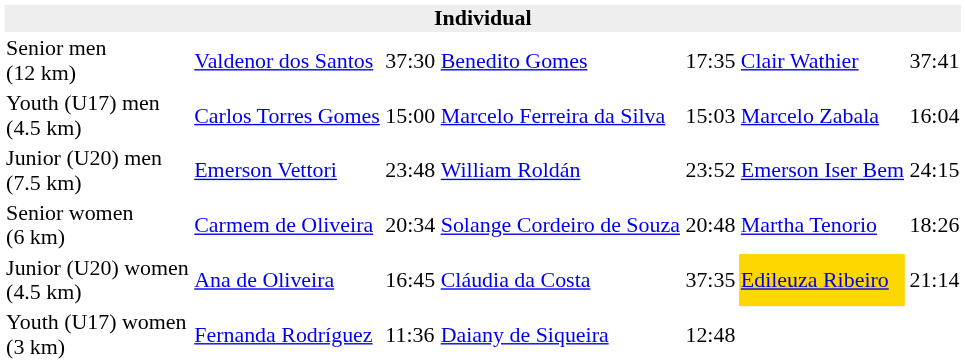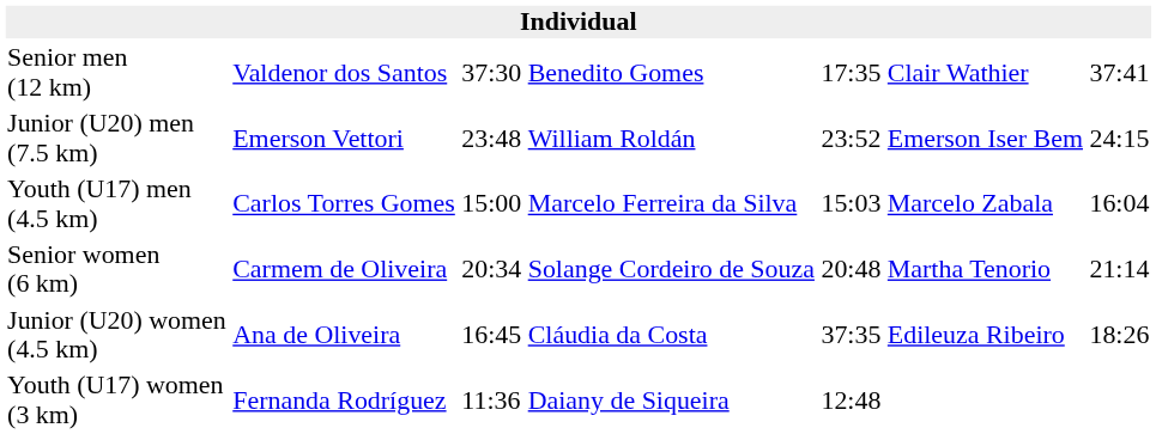 <table>
 <tr>
 <td colspan=7 bgcolor=#eeeeee style=text-align:center;><strong>Individual</strong></td>
 </tr>
 <tr>
 <td>Senior men<br>(12 km)</td>
 <td><a href='#'>Valdenor dos Santos</a><br></td>
 <td>37:30</td>
 <td><a href='#'>Benedito Gomes</a><br></td>
 <td>17:35</td>
 <td><a href='#'>Clair Wathier</a><br></td>
 <td>37:41</td>
 </tr>
 <tr>
+<td>Junior (U20) men<br>(7.5 km)</td>
+<td><a href='#'>Emerson Vettori</a><br></td>
+<td>23:48</td>
+<td><a href='#'>William Roldán</a><br></td>
+<td>23:52</td>
+<td><a href='#'>Emerson Iser Bem</a><br></td>
+<td>24:15</td>
+</tr>
+<tr>
 <td>Youth (U17) men<br>(4.5 km)</td>
 <td><a href='#'>Carlos Torres Gomes</a><br></td>
 <td>15:00</td>
 <td><a href='#'>Marcelo Ferreira da Silva</a><br></td>
 <td>15:03</td>
 <td><a href='#'>Marcelo Zabala</a><br></td>
 <td>16:04</td>
 </tr>
 <tr>
-<td>Junior (U20) men<br>(7.5 km)</td>
-<td><a href='#'>Emerson Vettori</a><br></td>
-<td>23:48</td>
-<td><a href='#'>William Roldán</a><br></td>
-<td>23:52</td>
-<td><a href='#'>Emerson Iser Bem</a><br></td>
-<td>24:15</td>
-</tr>
-<tr>
 <td>Senior women<br>(6 km)</td>
 <td><a href='#'>Carmem de Oliveira</a><br></td>
 <td>20:34</td>
 <td><a href='#'>Solange Cordeiro de Souza</a><br></td>
 <td>20:48</td>
 <td><a href='#'>Martha Tenorio</a><br></td>
-<td>18:26</td>
+<td>21:14</td>
 </tr>
 <tr>
 <td>Junior (U20) women<br>(4.5 km)</td>
 <td><a href='#'>Ana de Oliveira</a><br></td>
 <td>16:45</td>
 <td><a href='#'>Cláudia da Costa</a><br></td>
 <td>37:35</td>
-<td style="background: gold;"><a href='#'>Edileuza Ribeiro</a><br></td>
-<td>21:14</td>
+<td><a href='#'>Edileuza Ribeiro</a><br></td>
+<td>18:26</td>
 </tr>
 <tr>
 <td>Youth (U17) women<br>(3 km)</td>
 <td><a href='#'>Fernanda Rodríguez</a><br></td>
 <td>11:36</td>
 <td><a href='#'>Daiany de Siqueira</a><br></td>
 <td>12:48</td>
 <td></td>
 <td></td>
 </tr>
 </table>
